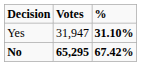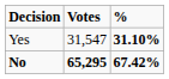 <table class="wikitable">
 <tr>
 <td><strong>Decision</strong></td>
 <td><strong>Votes</strong></td>
 <td><strong>%</strong></td>
 </tr>
 <tr>
 <td>Yes</td>
-<td>31,947</td>
+<td>31,547</td>
 <td><strong>31.10%</strong></td>
 </tr>
 <tr>
 <td><strong>No</strong></td>
 <td><strong>65,295</strong></td>
 <td><strong>67.42%</strong></td>
 </tr>
 </table>
